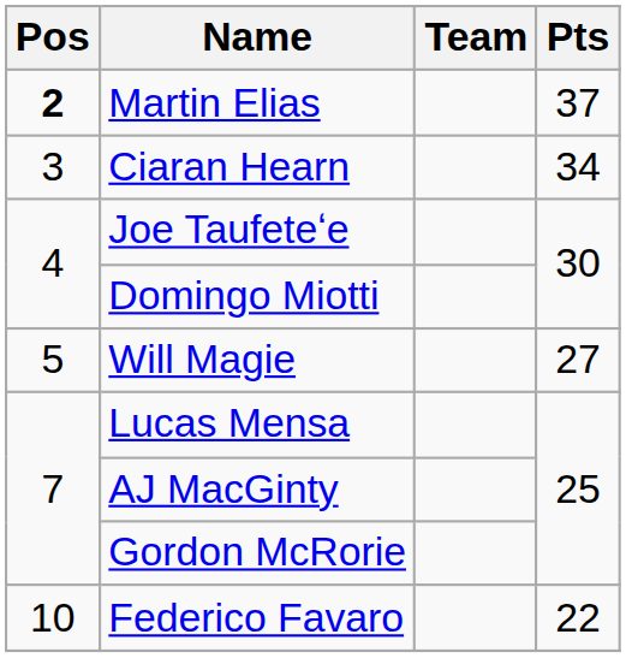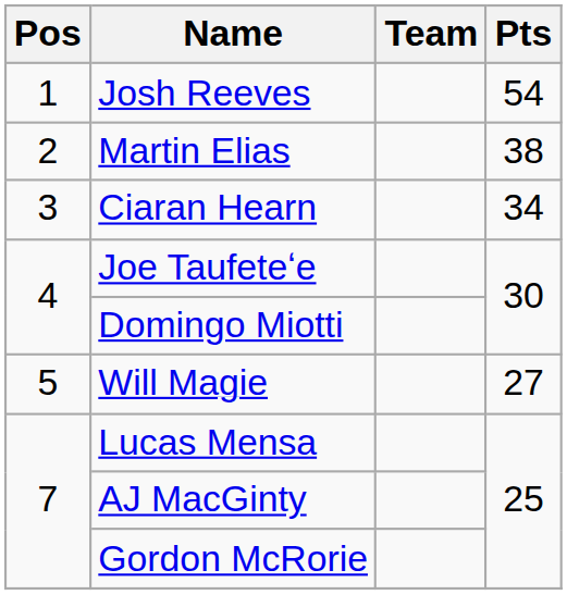 <table class="wikitable" style="text-align:center">
 <tr>
 <th>Pos</th>
 <th>Name</th>
 <th>Team</th>
 <th>Pts</th>
 </tr>
 <tr>
-<td><strong>2</strong></td>
+<td>1</td>
+<td align="left"><a href='#'>Josh Reeves</a></td>
+<td align="left"></td>
+<td>54</td>
+</tr>
+<tr>
+<td>2</td>
 <td align="left"><a href='#'>Martin Elias</a></td>
 <td align="left"></td>
-<td>37</td>
+<td>38</td>
 </tr>
 <tr>
 <td>3</td>
 <td align="left"><a href='#'>Ciaran Hearn</a></td>
 <td align="left"></td>
 <td>34</td>
 </tr>
 <tr>
 <td rowspan=2>4</td>
 <td align="left"><a href='#'>Joe Taufeteʻe</a></td>
 <td align="left"></td>
 <td rowspan=2>30</td>
 </tr>
 <tr>
 <td align="left"><a href='#'>Domingo Miotti</a></td>
 <td align="left"></td>
 </tr>
 <tr>
 <td>5</td>
 <td align="left"><a href='#'>Will Magie</a></td>
 <td align="left"></td>
 <td>27</td>
 </tr>
 <tr>
 <td rowspan=3>7</td>
 <td align="left"><a href='#'>Lucas Mensa</a></td>
 <td align="left"></td>
 <td rowspan=3>25</td>
 </tr>
 <tr>
 <td align="left"><a href='#'>AJ MacGinty</a></td>
 <td align="left"></td>
 </tr>
 <tr>
 <td align="left"><a href='#'>Gordon McRorie</a></td>
 <td align="left"></td>
 </tr>
 <tr>
-<td>10</td>
-<td align="left"><a href='#'>Federico Favaro</a></td>
-<td align="left"></td>
-<td>22</td>
-</tr>
-<tr>
 </tr>
 </table>
